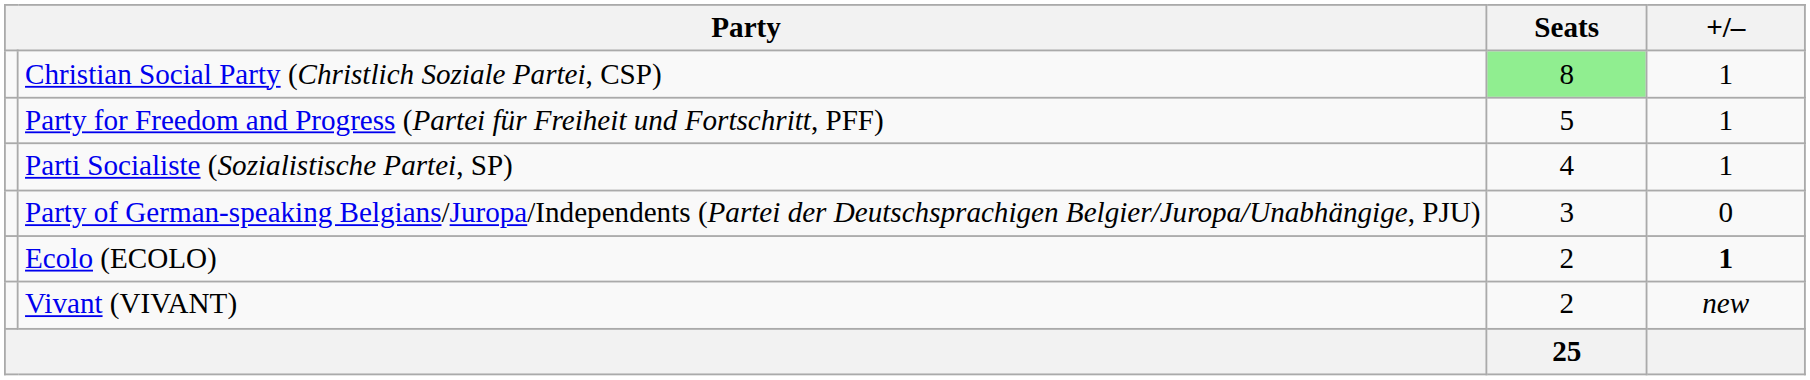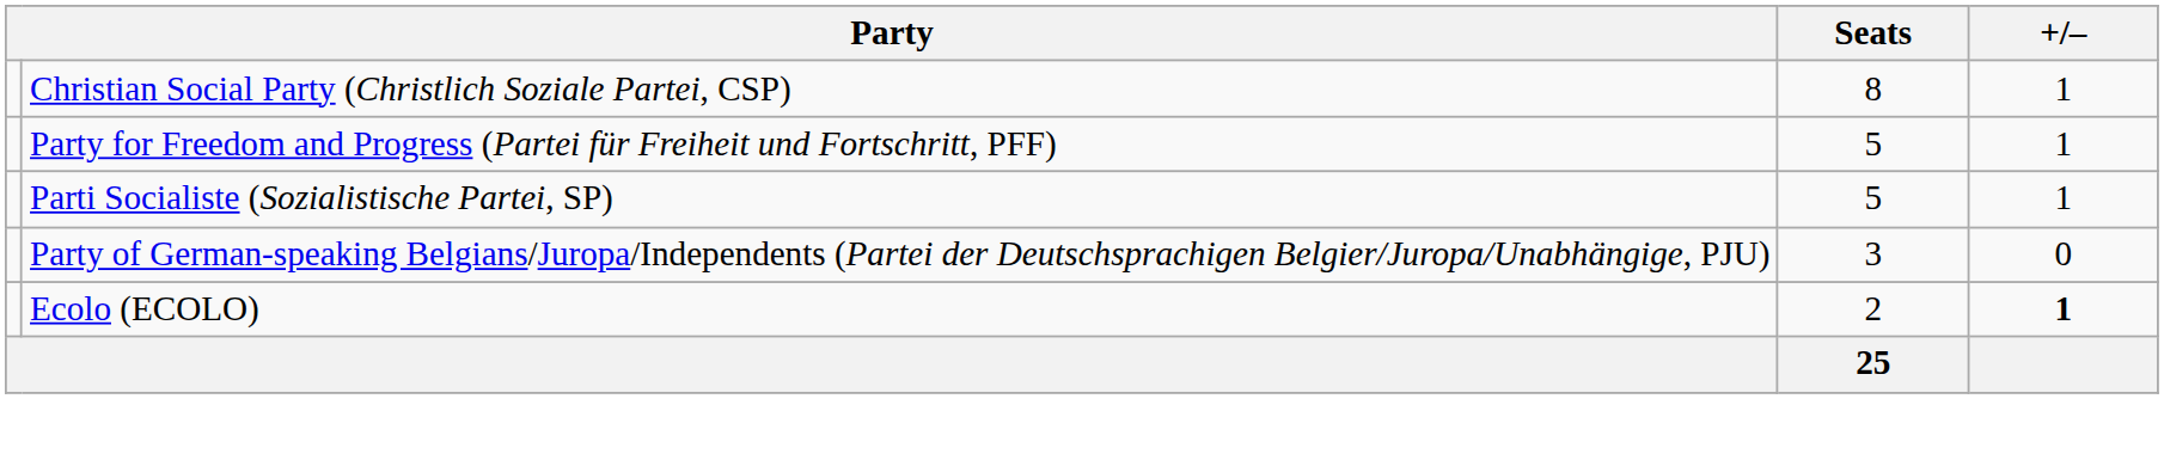 <table class=wikitable>
 <tr>
 <th style="width: 20em" colspan= 2>Party</th>
 <th style="width: 5em">Seats</th>
 <th style="width: 5em">+/–</th>
 </tr>
 <tr>
 <td></td>
 <td><a href='#'>Christian Social Party</a> (<em>Christlich Soziale Partei</em>, CSP)</td>
-<td align="center" style="background: lightgreen;">8</td>
+<td align="center">8</td>
 <td align="center"> 1</td>
 </tr>
 <tr>
 <td></td>
 <td><a href='#'>Party for Freedom and Progress</a> (<em>Partei für Freiheit und Fortschritt</em>, PFF)</td>
 <td align="center">5</td>
 <td align="center"> 1</td>
 </tr>
 <tr>
 <td></td>
 <td><a href='#'>Parti Socialiste</a> (<em>Sozialistische Partei</em>, SP)</td>
-<td align="center">4</td>
+<td align="center">5</td>
 <td align="center"> 1</td>
 </tr>
 <tr>
 <td></td>
 <td><a href='#'>Party of German-speaking Belgians</a>/<a href='#'>Juropa</a>/Independents (<em>Partei der Deutschsprachigen Belgier/Juropa/Unabhängige</em>, PJU)</td>
 <td align="center">3</td>
 <td align="center"> 0</td>
 </tr>
 <tr>
 <td></td>
 <td><a href='#'>Ecolo</a> (ECOLO)</td>
 <td align="center">2</td>
 <td align="center"><strong> 1</strong></td>
 </tr>
 <tr>
-<td></td>
-<td><a href='#'>Vivant</a> (VIVANT)</td>
-<td align="center">2</td>
-<td align="center"><em>new</em></td>
-</tr>
-<tr>
 <th colspan="2"></th>
 <th align="center">25</th>
 <th align="center"></th>
 </tr>
 </table>
